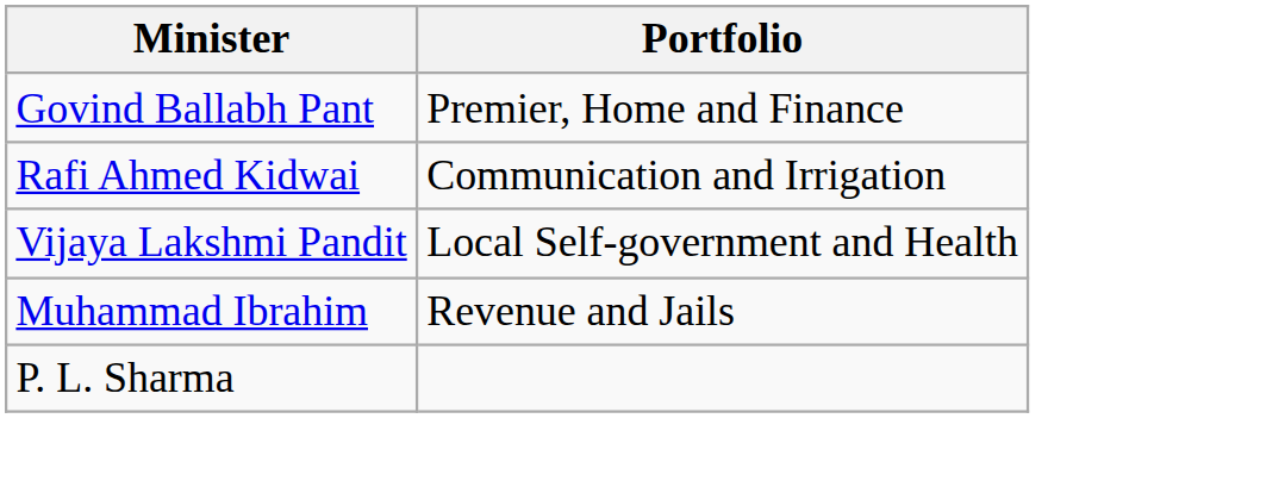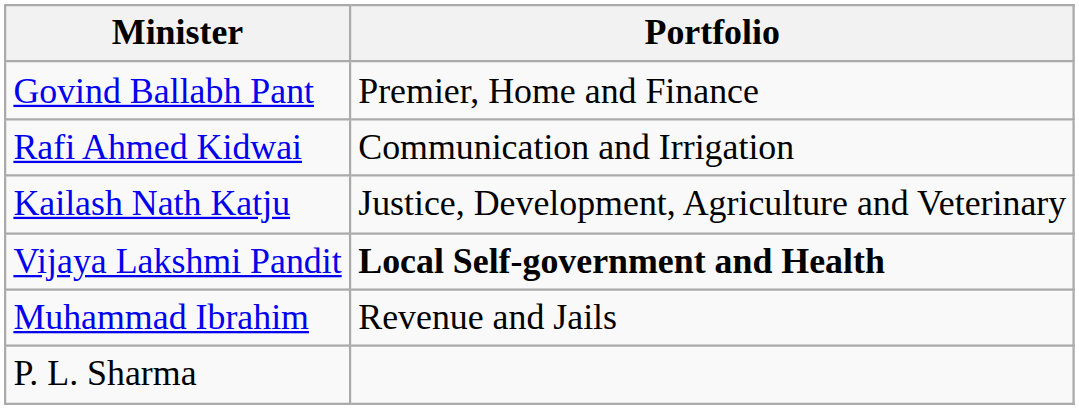 <table class="wikitable">
 <tr>
 <th>Minister</th>
 <th>Portfolio</th>
 </tr>
 <tr>
 <td><a href='#'>Govind Ballabh Pant</a></td>
 <td>Premier, Home and Finance</td>
 </tr>
 <tr>
 <td><a href='#'>Rafi Ahmed Kidwai</a></td>
 <td>Communication and Irrigation</td>
 </tr>
 <tr>
+<td><a href='#'>Kailash Nath Katju</a></td>
+<td>Justice, Development, Agriculture and Veterinary</td>
+</tr>
+<tr>
 <td><a href='#'>Vijaya Lakshmi Pandit</a></td>
-<td>Local Self-government and Health</td>
+<td><strong>Local Self-government and Health</strong></td>
 </tr>
 <tr>
 <td><a href='#'>Muhammad Ibrahim</a></td>
 <td>Revenue and Jails</td>
 </tr>
 <tr>
 <td>P. L. Sharma</td>
 <td></td>
 </tr>
 </table>
